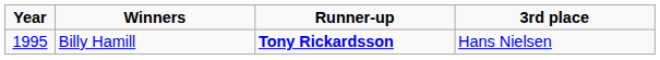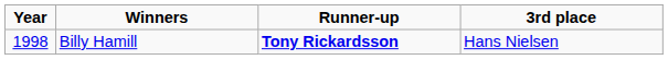 <table class="wikitable" style="font-size: 92%">
 <tr align=center>
 <td width=40px  ><strong>Year</strong></td>
 <td width=180px ><strong>Winners</strong></td>
 <td width=180px ><strong>Runner-up</strong></td>
 <td width=180px ><strong>3rd place</strong></td>
 </tr>
 <tr>
-<td align=center><a href='#'>1995</a></td>
+<td align=center><a href='#'>1998</a></td>
 <td> <a href='#'>Billy Hamill</a></td>
 <td><strong> <a href='#'>Tony Rickardsson</a></strong></td>
 <td> <a href='#'>Hans Nielsen</a></td>
 </tr>
 </table>
